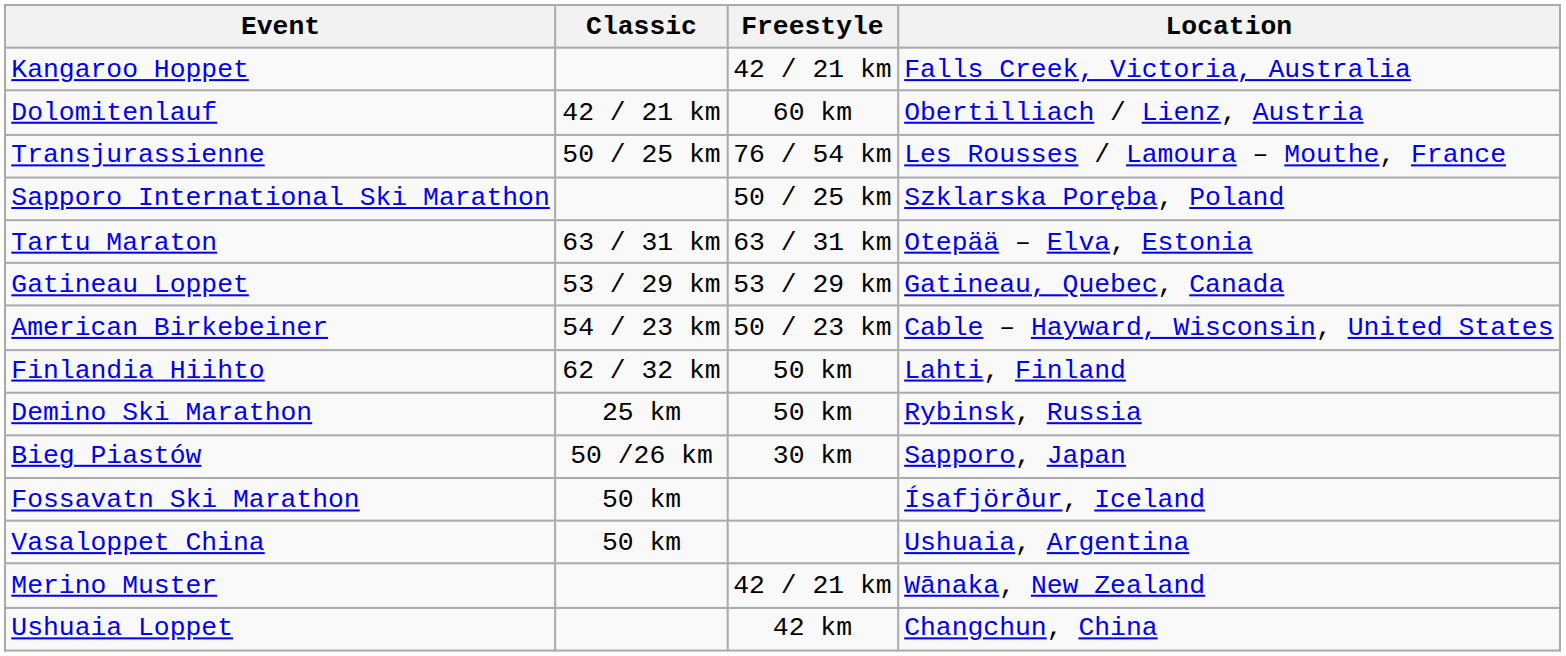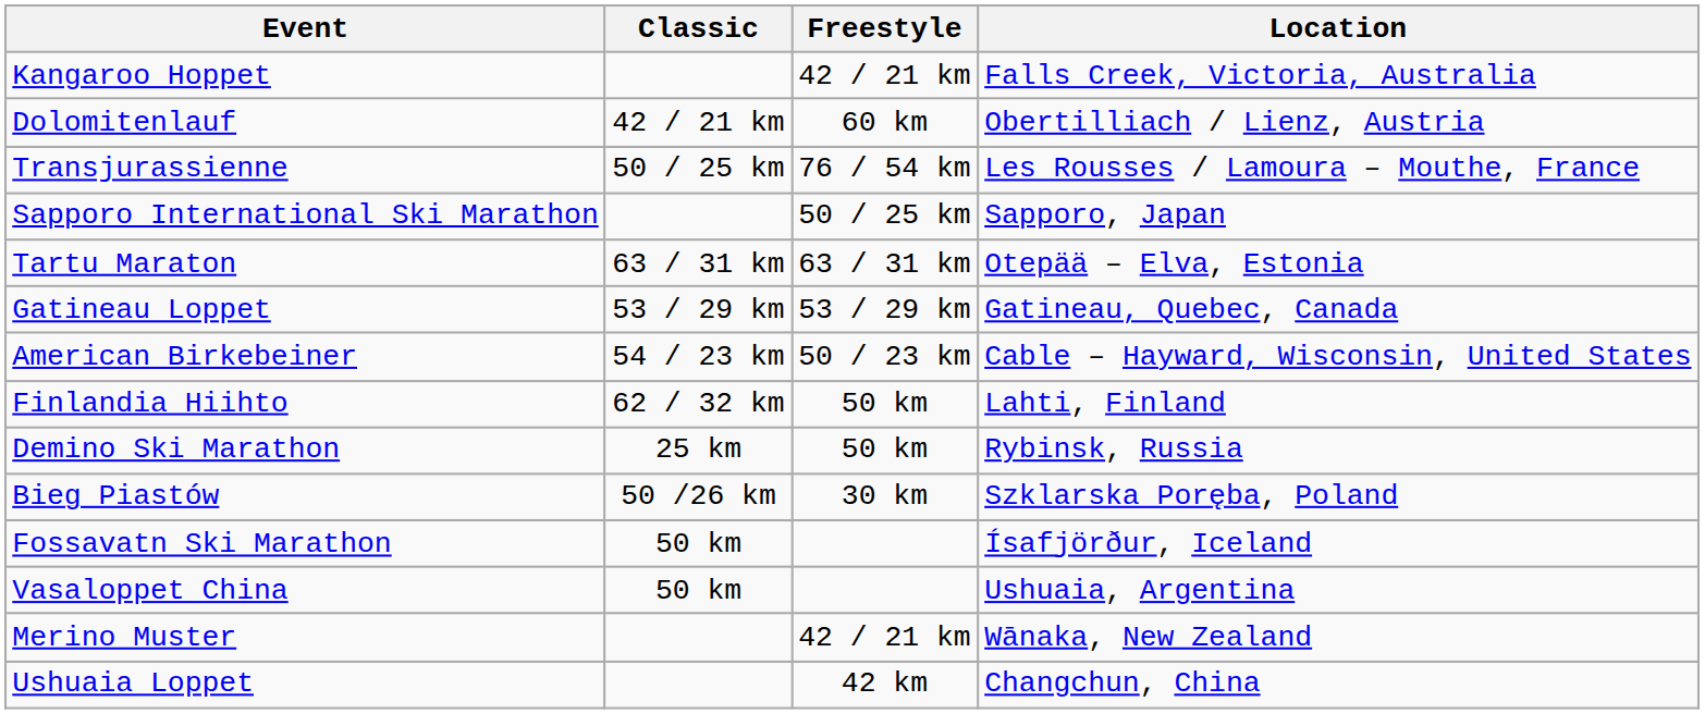 <table class="wikitable">
 <tr bgcolor="#efefef">
 <th>Event</th>
 <th>Classic</th>
 <th>Freestyle</th>
 <th>Location</th>
 </tr>
 <tr>
 <td> <a href='#'>Kangaroo Hoppet</a></td>
 <td></td>
 <td style="text-align:center;">42 / 21 km</td>
 <td><a href='#'>Falls Creek, Victoria, Australia</a></td>
 </tr>
 <tr>
 <td> <a href='#'>Dolomitenlauf</a></td>
 <td style="text-align:center;">42 / 21 km</td>
 <td style="text-align:center;">60 km</td>
 <td><a href='#'>Obertilliach</a> / <a href='#'>Lienz</a>, <a href='#'>Austria</a></td>
 </tr>
 <tr>
 <td> <a href='#'>Transjurassienne</a></td>
 <td style="text-align:center;">50 / 25 km</td>
 <td style="text-align:center;">76 / 54 km</td>
 <td><a href='#'>Les Rousses</a> / <a href='#'>Lamoura</a> – <a href='#'>Mouthe</a>, <a href='#'>France</a></td>
 </tr>
 <tr>
 <td> <a href='#'>Sapporo International Ski Marathon</a></td>
 <td></td>
 <td style="text-align:center;">50 / 25 km</td>
-<td><a href='#'>Szklarska Poręba</a>, <a href='#'>Poland</a></td>
+<td><a href='#'>Sapporo</a>, <a href='#'>Japan</a></td>
 </tr>
 <tr>
 <td> <a href='#'>Tartu Maraton</a></td>
 <td style="text-align:center;">63 / 31 km</td>
 <td style="text-align:center;">63 / 31 km</td>
 <td><a href='#'>Otepää</a> – <a href='#'>Elva</a>, <a href='#'>Estonia</a></td>
 </tr>
 <tr>
 <td> <a href='#'>Gatineau Loppet</a></td>
 <td style="text-align:center;">53 / 29 km</td>
 <td style="text-align:center;">53 / 29 km</td>
 <td><a href='#'>Gatineau, Quebec</a>, <a href='#'>Canada</a></td>
 </tr>
 <tr>
 <td> <a href='#'>American Birkebeiner</a></td>
 <td style="text-align:center;">54 / 23 km</td>
 <td style="text-align:center;">50 / 23 km</td>
 <td><a href='#'>Cable</a> – <a href='#'>Hayward, Wisconsin</a>, <a href='#'>United States</a></td>
 </tr>
 <tr>
 <td> <a href='#'>Finlandia Hiihto</a></td>
 <td style="text-align:center;">62 / 32 km</td>
 <td style="text-align:center;">50 km</td>
 <td><a href='#'>Lahti</a>, <a href='#'>Finland</a></td>
 </tr>
 <tr>
 <td> <a href='#'>Demino Ski Marathon</a></td>
 <td style="text-align:center;">25 km</td>
 <td style="text-align:center;">50 km</td>
 <td><a href='#'>Rybinsk</a>, <a href='#'>Russia</a></td>
 </tr>
 <tr>
 <td> <a href='#'>Bieg Piastów</a></td>
 <td style="text-align:center;">50 /26 km</td>
 <td style="text-align:center;">30 km</td>
-<td><a href='#'>Sapporo</a>, <a href='#'>Japan</a></td>
+<td><a href='#'>Szklarska Poręba</a>, <a href='#'>Poland</a></td>
 </tr>
 <tr>
 <td> <a href='#'>Fossavatn Ski Marathon</a></td>
 <td style="text-align:center;">50 km</td>
 <td></td>
 <td><a href='#'>Ísafjörður</a>, <a href='#'>Iceland</a></td>
 </tr>
 <tr>
 <td> <a href='#'>Vasaloppet China</a></td>
 <td style="text-align:center;">50 km</td>
 <td></td>
 <td><a href='#'>Ushuaia</a>, <a href='#'>Argentina</a></td>
 </tr>
 <tr>
 <td> <a href='#'>Merino Muster</a></td>
 <td></td>
 <td style="text-align:center;">42 / 21 km</td>
 <td><a href='#'>Wānaka</a>, <a href='#'>New Zealand</a></td>
 </tr>
 <tr>
 <td> <a href='#'>Ushuaia Loppet</a></td>
 <td></td>
 <td style="text-align:center;">42 km</td>
 <td><a href='#'>Changchun</a>, <a href='#'>China</a></td>
 </tr>
 </table>
